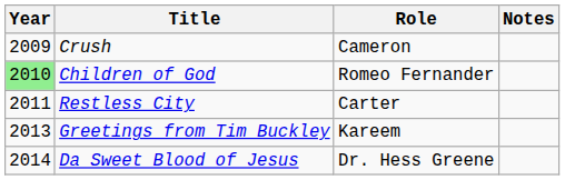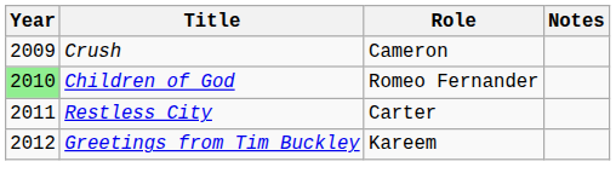 <table class="wikitable sortable">
 <tr>
 <th>Year</th>
 <th>Title</th>
 <th>Role</th>
 <th>Notes</th>
 </tr>
 <tr>
 <td>2009</td>
 <td><em>Crush</em></td>
 <td>Cameron</td>
 <td></td>
 </tr>
 <tr>
 <td style="background: lightgreen;">2010</td>
 <td><a href='#'><em>Children of God</em></a></td>
 <td>Romeo Fernander</td>
 <td></td>
 </tr>
 <tr>
 <td>2011</td>
 <td><em><a href='#'>Restless City</a></em></td>
 <td>Carter</td>
 <td></td>
 </tr>
 <tr>
-<td>2013</td>
+<td>2012</td>
 <td><em><a href='#'>Greetings from Tim Buckley</a></em></td>
 <td>Kareem</td>
 <td></td>
 </tr>
-<tr>
-<td>2014</td>
-<td><em><a href='#'>Da Sweet Blood of Jesus</a></em></td>
-<td>Dr. Hess Greene</td>
-<td></td>
-</tr>
 </table>
